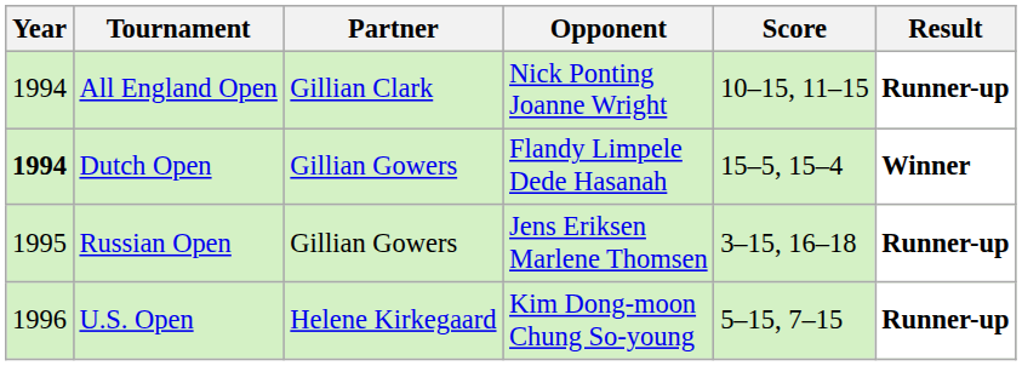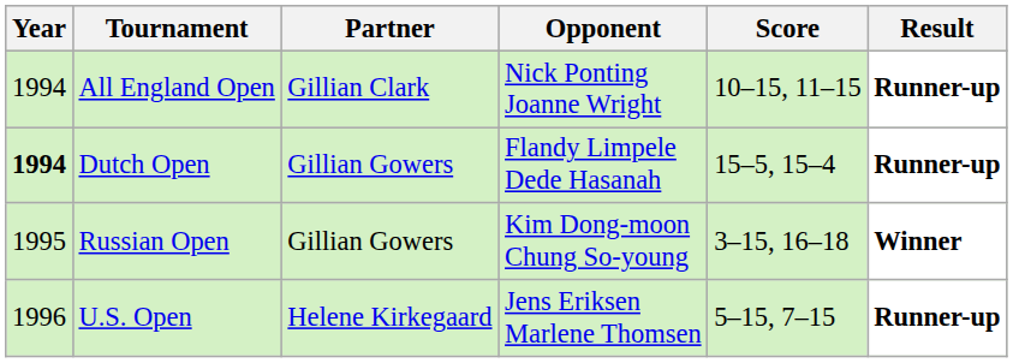 <table class="sortable wikitable" style="font-size: 90%;">
 <tr>
 <th>Year</th>
 <th>Tournament</th>
 <th>Partner</th>
 <th>Opponent</th>
 <th>Score</th>
 <th>Result</th>
 </tr>
 <tr style="background:#D4F1C5">
 <td align="center">1994</td>
 <td align="left"><a href='#'>All England Open</a></td>
 <td align="left"> <a href='#'>Gillian Clark</a></td>
 <td align="left"> <a href='#'>Nick Ponting</a><br> <a href='#'>Joanne Wright</a></td>
 <td align="left">10–15, 11–15</td>
 <td style="text-align:left; background:white"> <strong>Runner-up</strong></td>
 </tr>
 <tr style="background:#D4F1C5">
 <td align="center"><strong>1994</strong></td>
 <td align="left"><a href='#'>Dutch Open</a></td>
 <td align="left"> <a href='#'>Gillian Gowers</a></td>
 <td align="left"> <a href='#'>Flandy Limpele</a><br> <a href='#'>Dede Hasanah</a></td>
 <td align="left">15–5, 15–4</td>
-<td style="text-align:left; background:white"> <strong>Winner</strong></td>
+<td style="text-align:left; background:white"> <strong>Runner-up</strong></td>
 </tr>
 <tr style="background:#D4F1C5">
 <td align="center">1995</td>
 <td align="left"><a href='#'>Russian Open</a></td>
 <td align="left"> Gillian Gowers</td>
-<td align="left"> <a href='#'>Jens Eriksen</a><br> <a href='#'>Marlene Thomsen</a></td>
+<td align="left"> <a href='#'>Kim Dong-moon</a><br> <a href='#'>Chung So-young</a></td>
 <td align="left">3–15, 16–18</td>
-<td style="text-align:left; background:white"> <strong>Runner-up</strong></td>
+<td style="text-align:left; background:white"> <strong>Winner</strong></td>
 </tr>
 <tr style="background:#D4F1C5">
 <td align="center">1996</td>
 <td align="left"><a href='#'>U.S. Open</a></td>
 <td align="left"> <a href='#'>Helene Kirkegaard</a></td>
-<td align="left"> <a href='#'>Kim Dong-moon</a><br> <a href='#'>Chung So-young</a></td>
+<td align="left"> <a href='#'>Jens Eriksen</a><br> <a href='#'>Marlene Thomsen</a></td>
 <td align="left">5–15, 7–15</td>
 <td style="text-align:left; background:white"> <strong>Runner-up</strong></td>
 </tr>
 </table>
